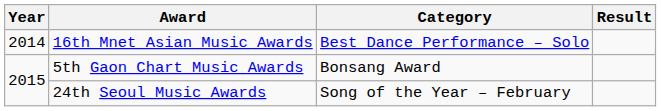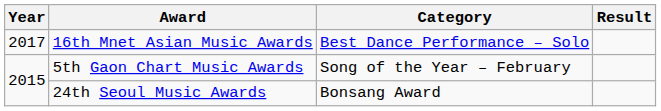 <table class="wikitable">
 <tr>
 <th>Year</th>
 <th>Award</th>
 <th>Category</th>
 <th>Result</th>
 </tr>
 <tr>
-<td>2014</td>
+<td>2017</td>
 <td><a href='#'>16th Mnet Asian Music Awards</a></td>
 <td><a href='#'>Best Dance Performance – Solo</a></td>
 <td></td>
 </tr>
 <tr>
 <td rowspan=2>2015</td>
 <td>5th <a href='#'>Gaon Chart Music Awards</a></td>
-<td>Bonsang Award</td>
+<td>Song of the Year – February</td>
 <td></td>
 </tr>
 <tr>
 <td>24th <a href='#'>Seoul Music Awards</a></td>
-<td>Song of the Year – February</td>
+<td>Bonsang Award</td>
 <td></td>
 </tr>
 </table>
